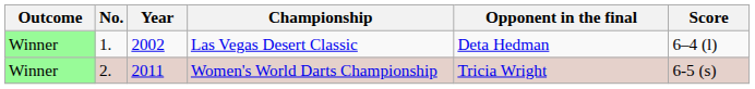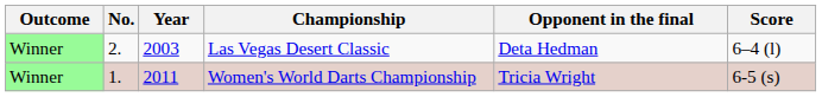 <table class="sortable wikitable">
 <tr>
 <th width="80">Outcome</th>
 <th width="20">No.</th>
 <th width="50">Year</th>
 <th style="width:250px;">Championship</th>
 <th style="width:200px;">Opponent in the final</th>
 <th width="70">Score</th>
 </tr>
 <tr>
 <td style="background:#98FB98">Winner</td>
-<td>1.</td>
-<td><a href='#'>2002</a></td>
+<td>2.</td>
+<td><a href='#'>2003</a></td>
 <td><a href='#'>Las Vegas Desert Classic</a></td>
 <td> <a href='#'>Deta Hedman</a></td>
 <td>6–4 (l)</td>
 </tr>
 <tr style="background:#e5d1cb;">
 <td style="background:#98FB98">Winner</td>
-<td>2.</td>
+<td>1.</td>
 <td><a href='#'>2011</a></td>
 <td><a href='#'>Women's World Darts Championship</a></td>
 <td> <a href='#'>Tricia Wright</a></td>
 <td>6-5 (s)</td>
 </tr>
 </table>
